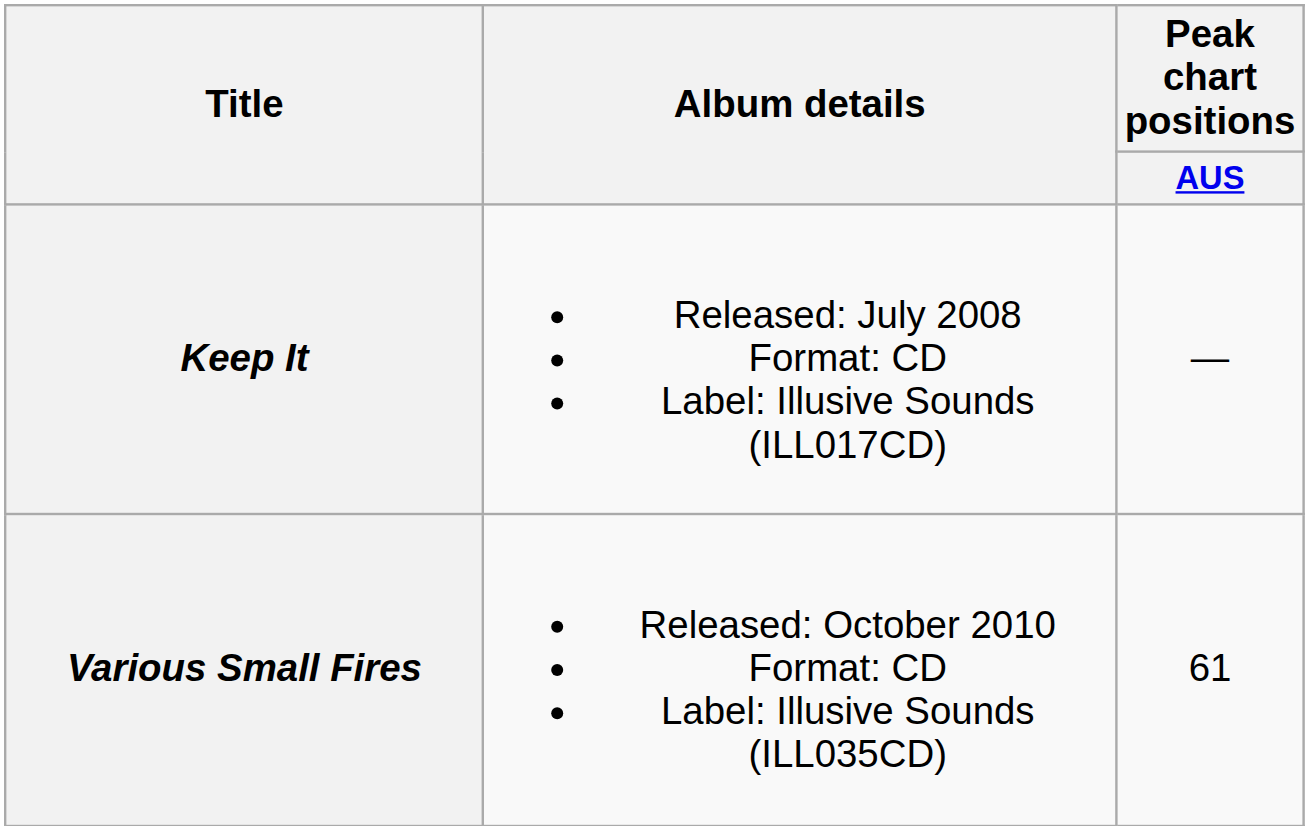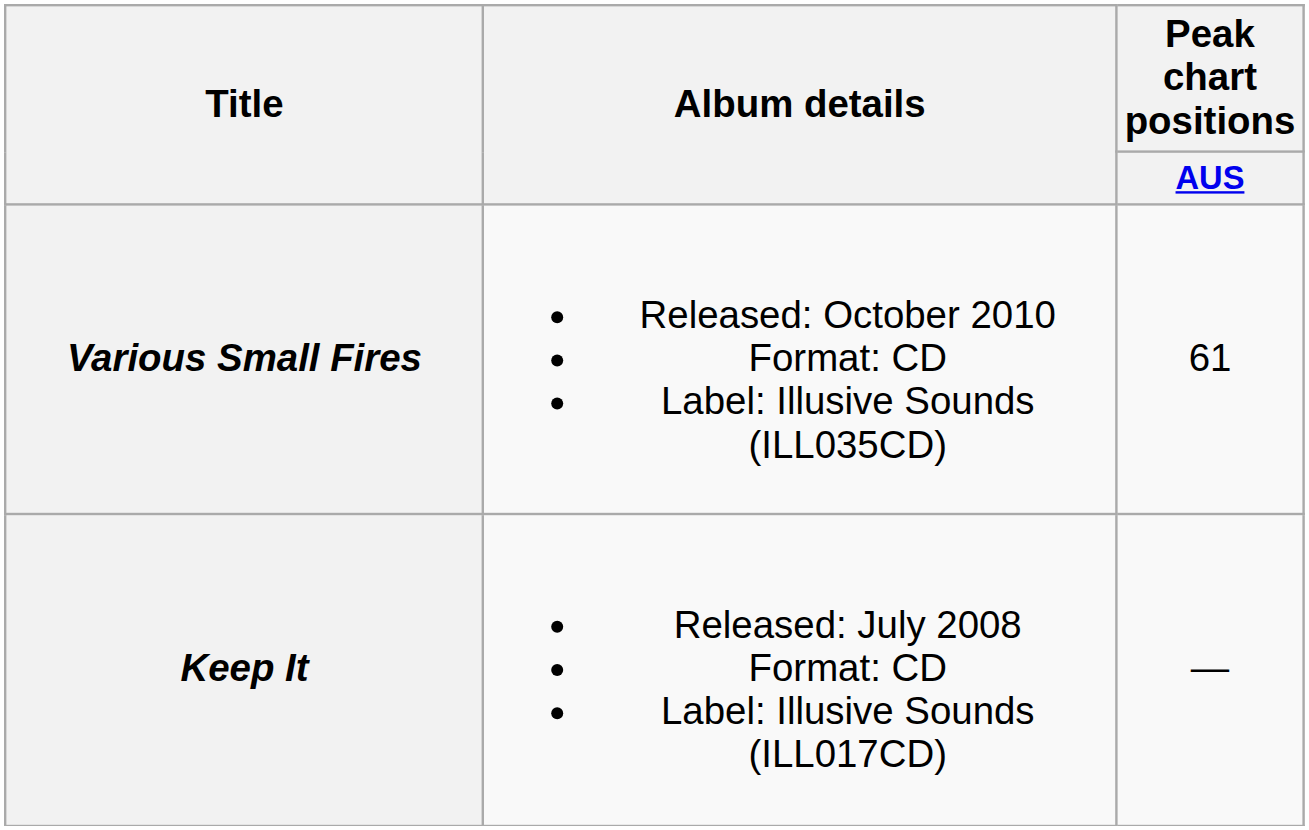 <table class="wikitable plainrowheaders" style="text-align:center;" border="1">
 <tr>
 <th scope="col" rowspan="2" style="width:12em;">Title</th>
 <th scope="col" rowspan="2" style="width:16em;">Album details</th>
 <th scope="col" colspan="1">Peak chart<br>positions</th>
 </tr>
 <tr>
 <th scope="col" style="width:3em; font-size:85%"><a href='#'>AUS</a><br></th>
 </tr>
 <tr>
+<th scope="row"><em>Various Small Fires</em></th>
+<td><br><ul><li>Released: October 2010</li><li>Format: CD</li><li>Label: Illusive Sounds (ILL035CD)</li></ul></td>
+<td>61</td>
+</tr>
+<tr>
 <th scope="row"><em>Keep It</em></th>
 <td><br><ul><li>Released: July 2008</li><li>Format: CD</li><li>Label: Illusive Sounds (ILL017CD)</li></ul></td>
 <td>—</td>
 </tr>
-<tr>
-<th scope="row"><em>Various Small Fires</em></th>
-<td><br><ul><li>Released: October 2010</li><li>Format: CD</li><li>Label: Illusive Sounds (ILL035CD)</li></ul></td>
-<td>61</td>
-</tr>
 </table>
